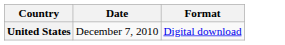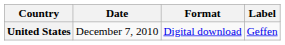 <table class="wikitable plainrowheaders">
 <tr>
 <th scope="col">Country</th>
 <th scope="col">Date</th>
 <th scope="col">Format</th>
+<th scope="col">Label</th>
 </tr>
 <tr>
 <th scope="row">United States</th>
 <td>December 7, 2010</td>
 <td><a href='#'>Digital download</a></td>
+<td><a href='#'>Geffen</a></td>
 </tr>
 </table>
